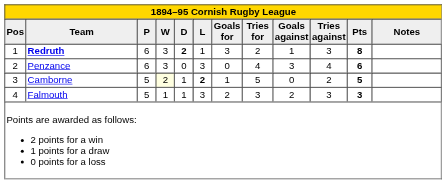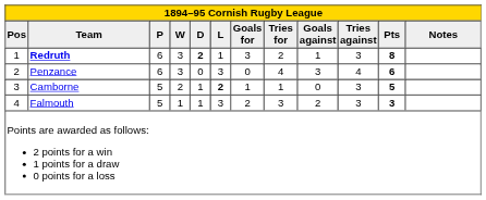 <table border="1" cellpadding="2" cellspacing="0">
 <tr bgcolor="gold">
 <th colspan=13 style="border-right:0px;";>1894–95 Cornish Rugby League</th>
 </tr>
 <tr bgcolor="#efefef">
 <th width="20">Pos</th>
 <th width="180">Team</th>
 <th width="25">P</th>
 <th width="25">W</th>
 <th width="25">D</th>
 <th width="25">L</th>
 <th width="45">Goals for</th>
 <th width="45">Tries for</th>
 <th width="35">Goals against</th>
 <th width="35">Tries against</th>
 <th width="35">Pts</th>
 <th width="110">Notes</th>
 </tr>
 <tr align=center>
 <td>1</td>
 <td align=left><a href='#'><strong>Redruth</strong></a></td>
 <td>6</td>
 <td>3</td>
 <td><strong>2</strong></td>
 <td>1</td>
 <td>3</td>
 <td>2</td>
 <td>1</td>
 <td>3</td>
 <td><strong>8</strong></td>
 <td></td>
 </tr>
 <tr align=center>
 <td>2</td>
 <td align=left><a href='#'>Penzance</a></td>
 <td>6</td>
 <td>3</td>
 <td>0</td>
 <td>3</td>
 <td>0</td>
 <td>4</td>
 <td>3</td>
 <td>4</td>
 <td><strong>6</strong></td>
 <td></td>
 </tr>
 <tr align=center>
 <td>3</td>
 <td align=left><a href='#'>Camborne</a></td>
 <td>5</td>
-<td style="background: lightyellow;">2</td>
+<td>2</td>
 <td>1</td>
 <td><strong>2</strong></td>
 <td>1</td>
-<td>5</td>
+<td>1</td>
 <td>0</td>
-<td>2</td>
+<td>3</td>
 <td><strong>5</strong></td>
 <td></td>
 </tr>
 <tr align=center>
 <td>4</td>
 <td align=left><a href='#'>Falmouth</a></td>
 <td>5</td>
 <td>1</td>
 <td>1</td>
 <td>3</td>
 <td>2</td>
 <td>3</td>
 <td>2</td>
 <td>3</td>
 <td><strong>3</strong></td>
 <td></td>
 </tr>
 <tr>
 </tr>
 <tr bgcolor=#ffffff>
 <td colspan="13"><br>Points are awarded as follows:<ul><li>2 points for a win</li><li>1 points for a draw</li><li>0 points for a loss</li></ul></td>
 </tr>
 </table>
